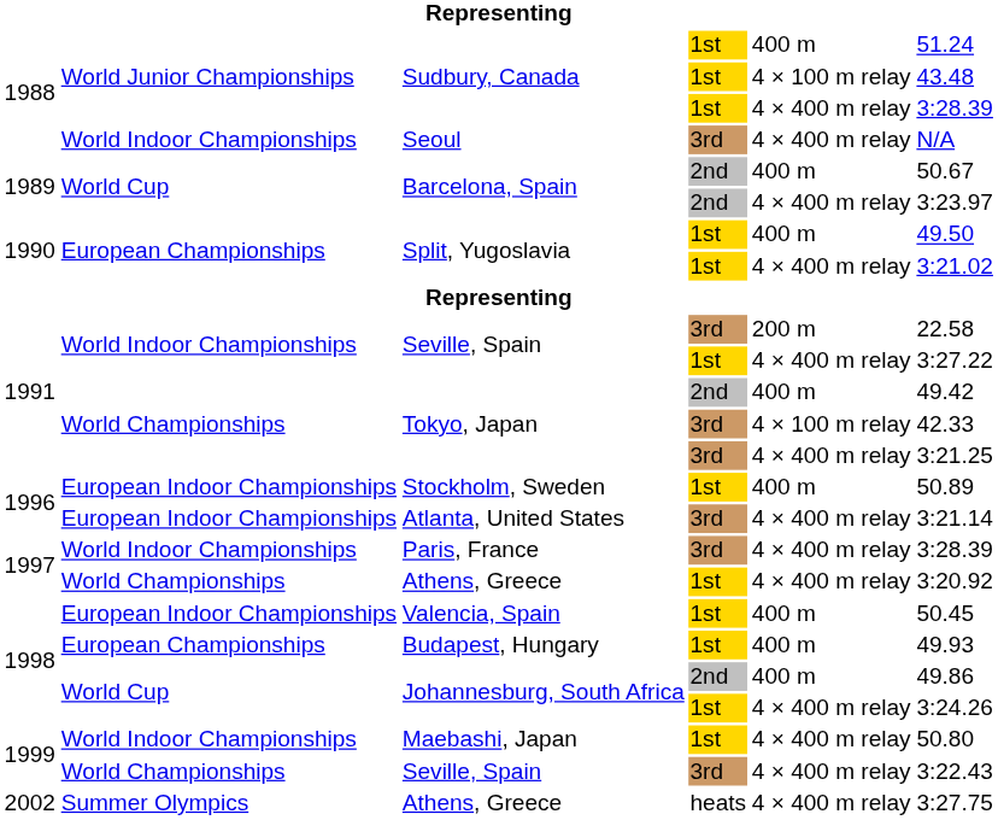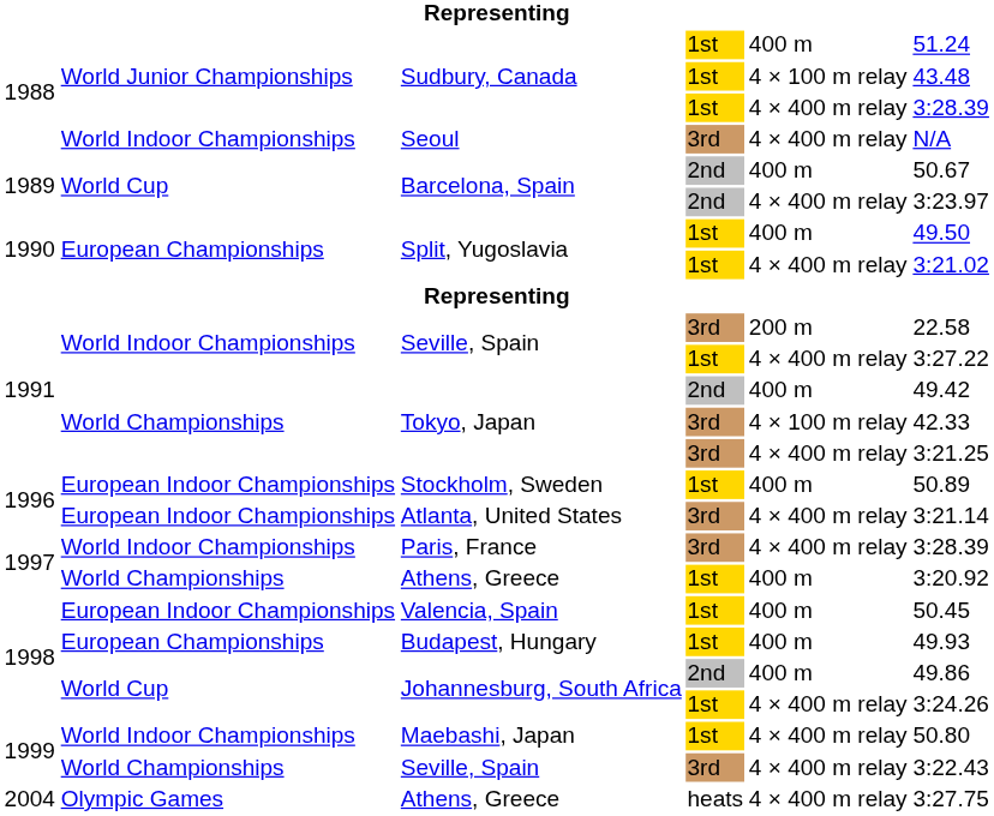 <table>
 <tr>
 <th colspan="6">Representing </th>
 </tr>
 <tr>
 <td rowspan=4>1988</td>
 <td rowspan=3><a href='#'>World Junior Championships</a></td>
 <td rowspan=3><a href='#'>Sudbury, Canada</a></td>
 <td bgcolor="gold">1st</td>
 <td>400 m</td>
 <td><a href='#'>51.24</a></td>
 </tr>
 <tr>
 <td bgcolor="gold">1st</td>
 <td>4 × 100 m relay</td>
 <td><a href='#'>43.48</a></td>
 </tr>
 <tr>
 <td bgcolor="gold">1st</td>
 <td>4 × 400 m relay</td>
 <td><a href='#'>3:28.39</a></td>
 </tr>
 <tr>
 <td><a href='#'>World Indoor Championships</a></td>
 <td><a href='#'>Seoul</a></td>
 <td bgcolor="cc9966">3rd</td>
 <td>4 × 400 m relay</td>
 <td><a href='#'>N/A</a></td>
 </tr>
 <tr>
 <td rowspan=2>1989</td>
 <td rowspan=2><a href='#'>World Cup</a></td>
 <td rowspan=2><a href='#'>Barcelona, Spain</a></td>
 <td bgcolor="silver">2nd</td>
 <td>400 m</td>
 <td>50.67</td>
 </tr>
 <tr>
 <td bgcolor="silver">2nd</td>
 <td>4 × 400 m relay</td>
 <td>3:23.97</td>
 </tr>
 <tr>
 <td rowspan=2>1990</td>
 <td rowspan=2><a href='#'>European Championships</a></td>
 <td rowspan=2><a href='#'>Split</a>, Yugoslavia</td>
 <td bgcolor="gold">1st</td>
 <td>400 m</td>
 <td><a href='#'>49.50</a></td>
 </tr>
 <tr>
 <td bgcolor="gold">1st</td>
 <td>4 × 400 m relay</td>
 <td><a href='#'>3:21.02</a></td>
 </tr>
 <tr>
 <th colspan="6">Representing </th>
 </tr>
 <tr>
 <td rowspan=5>1991</td>
 <td rowspan=2><a href='#'>World Indoor Championships</a></td>
 <td rowspan=2><a href='#'>Seville</a>, Spain</td>
 <td bgcolor="cc9966">3rd</td>
 <td>200 m</td>
 <td>22.58</td>
 </tr>
 <tr>
 <td bgcolor="gold">1st</td>
 <td>4 × 400 m relay</td>
 <td>3:27.22</td>
 </tr>
 <tr>
 <td rowspan=3><a href='#'>World Championships</a></td>
 <td rowspan=3><a href='#'>Tokyo</a>, Japan</td>
 <td bgcolor="silver">2nd</td>
 <td>400 m</td>
 <td>49.42</td>
 </tr>
 <tr>
 <td bgcolor="cc9966">3rd</td>
 <td>4 × 100 m relay</td>
 <td>42.33</td>
 </tr>
 <tr>
 <td bgcolor="cc9966">3rd</td>
 <td>4 × 400 m relay</td>
 <td>3:21.25</td>
 </tr>
 <tr>
 <td rowspan=2>1996</td>
 <td><a href='#'>European Indoor Championships</a></td>
 <td><a href='#'>Stockholm</a>, Sweden</td>
 <td bgcolor="gold">1st</td>
 <td>400 m</td>
 <td>50.89</td>
 </tr>
 <tr>
 <td><a href='#'>European Indoor Championships</a></td>
 <td><a href='#'>Atlanta</a>, United States</td>
 <td bgcolor="cc9966">3rd</td>
 <td>4 × 400 m relay</td>
 <td>3:21.14</td>
 </tr>
 <tr>
 <td rowspan=2>1997</td>
 <td><a href='#'>World Indoor Championships</a></td>
 <td><a href='#'>Paris</a>, France</td>
 <td bgcolor="cc9966">3rd</td>
 <td>4 × 400 m relay</td>
 <td>3:28.39</td>
 </tr>
 <tr>
 <td><a href='#'>World Championships</a></td>
 <td><a href='#'>Athens</a>, Greece</td>
 <td bgcolor="gold">1st</td>
-<td>4 × 400 m relay</td>
+<td>400 m</td>
 <td>3:20.92</td>
 </tr>
 <tr>
 <td rowspan=4>1998</td>
 <td><a href='#'>European Indoor Championships</a></td>
 <td><a href='#'>Valencia, Spain</a></td>
 <td bgcolor="gold">1st</td>
 <td>400 m</td>
 <td>50.45</td>
 </tr>
 <tr>
 <td><a href='#'>European Championships</a></td>
 <td><a href='#'>Budapest</a>, Hungary</td>
 <td bgcolor="gold">1st</td>
 <td>400 m</td>
 <td>49.93</td>
 </tr>
 <tr>
 <td rowspan=2><a href='#'>World Cup</a></td>
 <td rowspan=2><a href='#'>Johannesburg, South Africa</a></td>
 <td bgcolor="silver">2nd</td>
 <td>400 m</td>
 <td>49.86</td>
 </tr>
 <tr>
 <td bgcolor="gold">1st</td>
 <td>4 × 400 m relay</td>
 <td>3:24.26</td>
 </tr>
 <tr>
 <td rowspan=2>1999</td>
 <td><a href='#'>World Indoor Championships</a></td>
 <td><a href='#'>Maebashi</a>, Japan</td>
 <td bgcolor="gold">1st</td>
 <td>4 × 400 m relay</td>
 <td>50.80</td>
 </tr>
 <tr>
 <td><a href='#'>World Championships</a></td>
 <td><a href='#'>Seville, Spain</a></td>
 <td bgcolor="cc9966">3rd</td>
 <td>4 × 400 m relay</td>
 <td>3:22.43</td>
 </tr>
 <tr>
-<td>2002</td>
-<td><a href='#'>Summer Olympics</a></td>
+<td>2004</td>
+<td><a href='#'>Olympic Games</a></td>
 <td><a href='#'>Athens</a>, Greece</td>
 <td>heats</td>
 <td>4 × 400 m relay</td>
 <td>3:27.75</td>
 </tr>
 </table>
